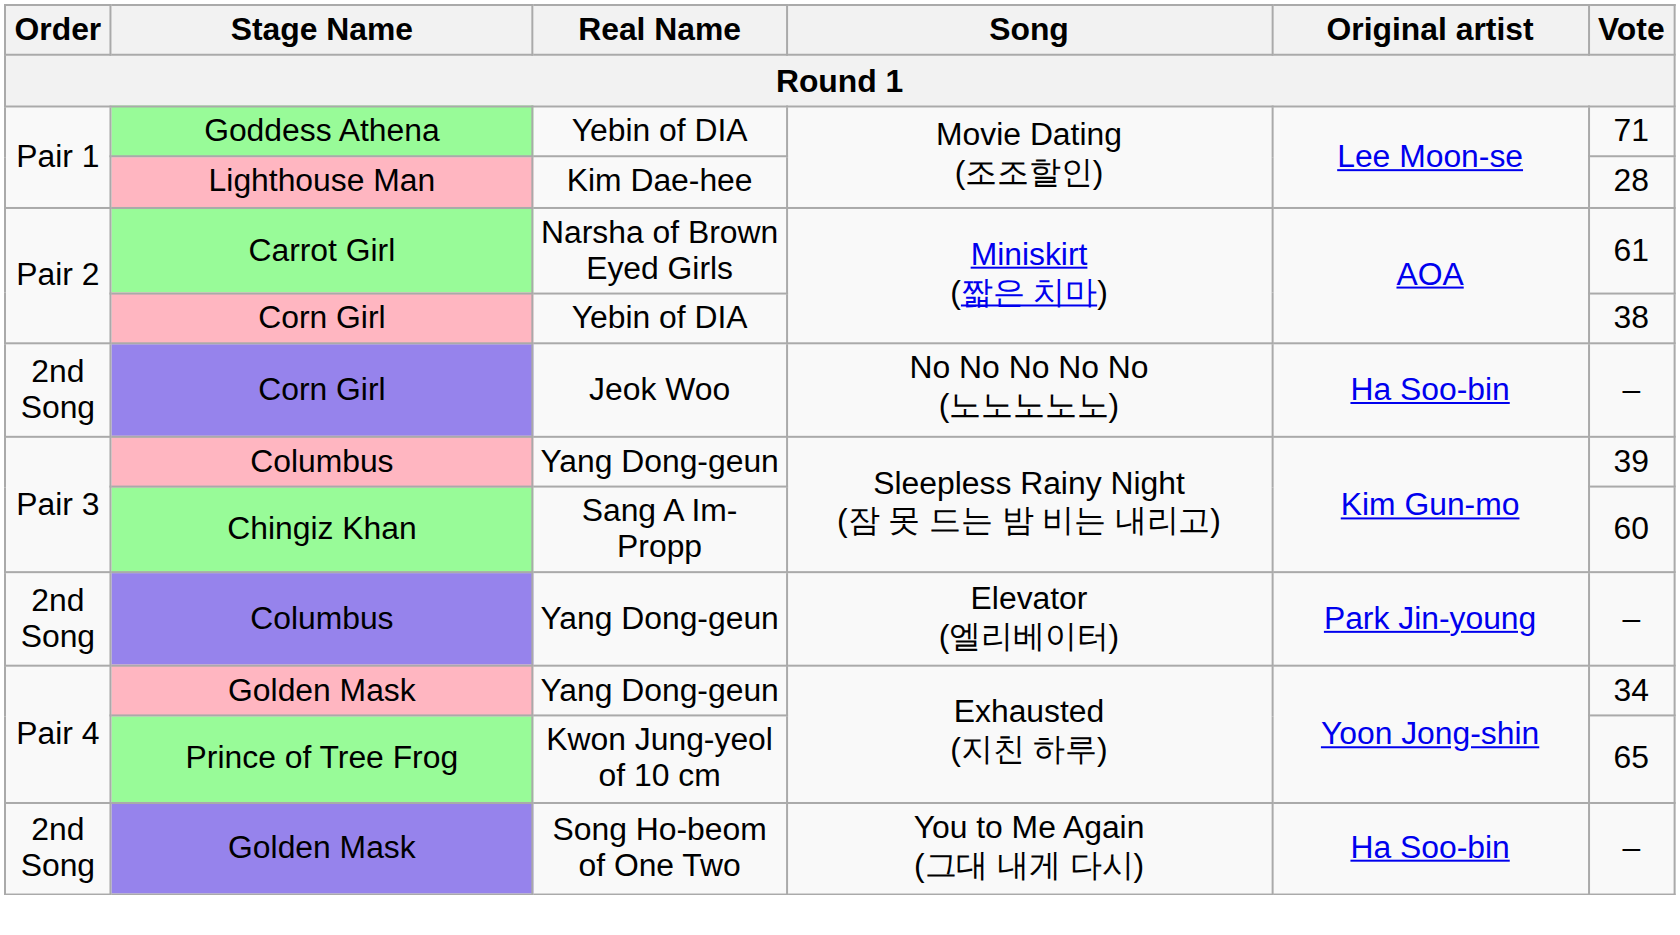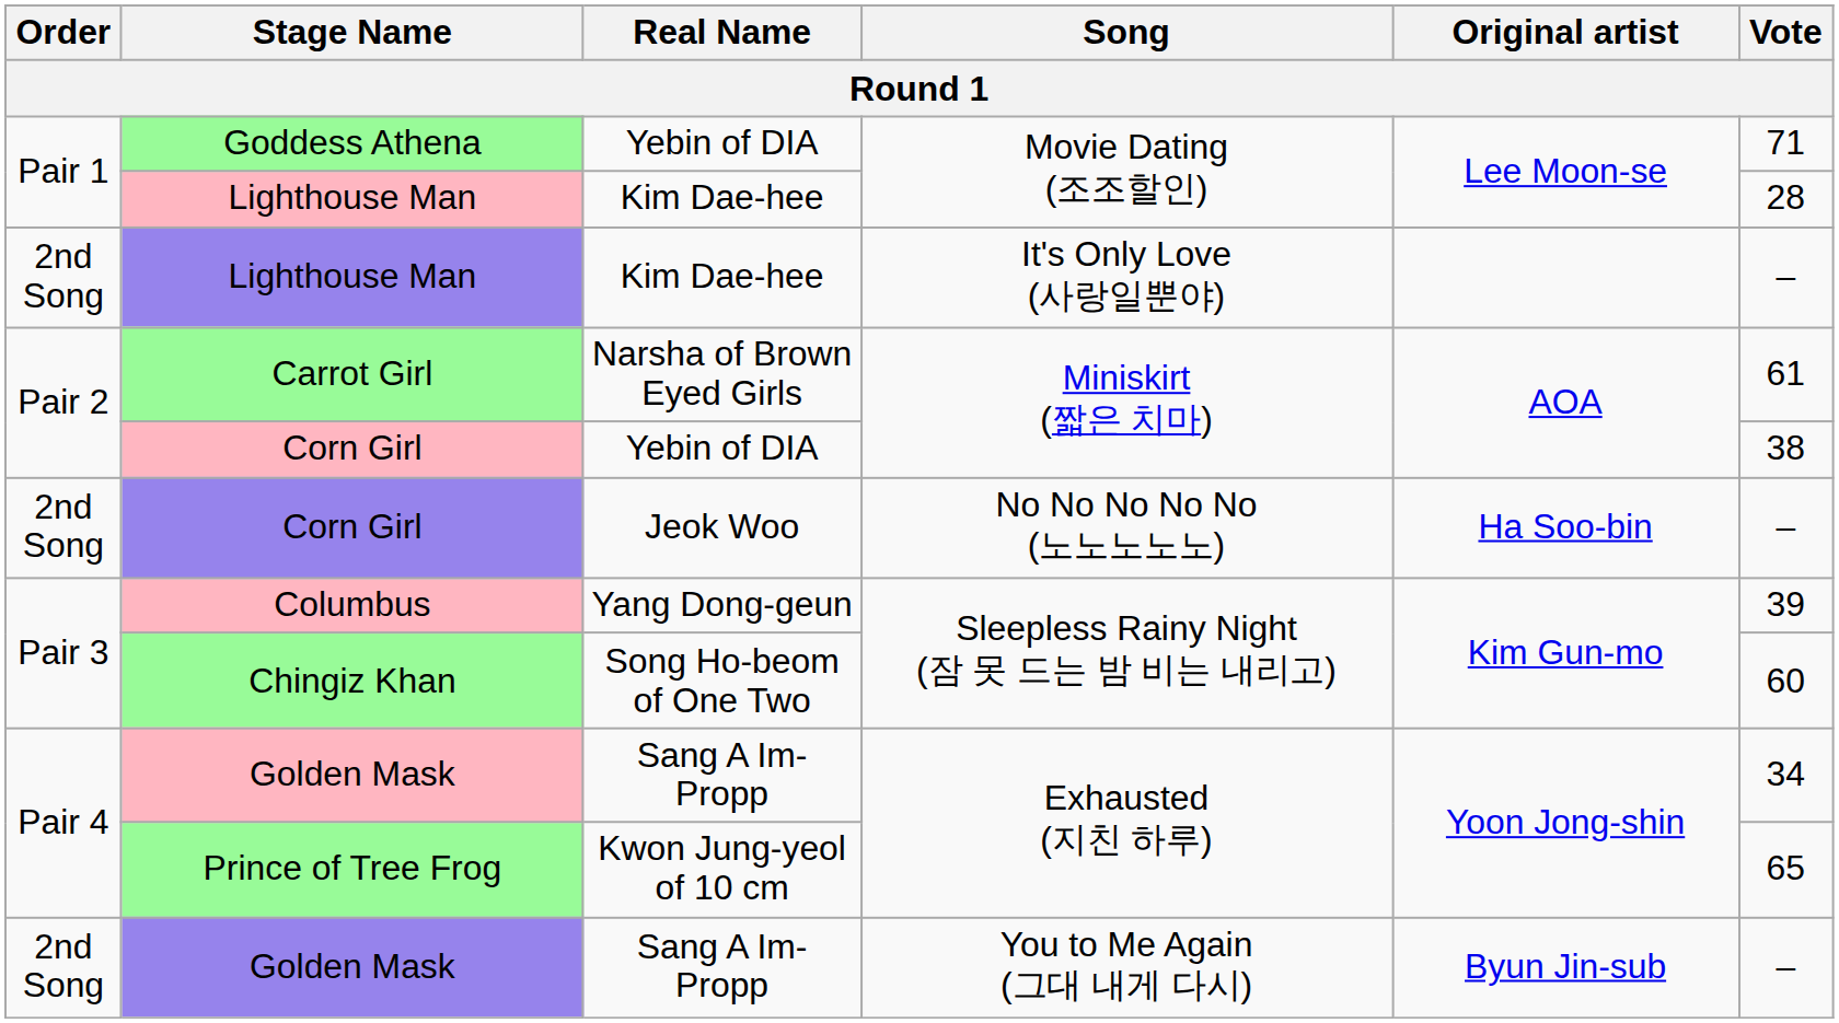 <table class="wikitable" style="text-align:center; width:95%;">
 <tr>
 <th style="width:1%;">Order</th>
 <th style="width:20%;">Stage Name</th>
 <th style="width:12%;">Real Name</th>
 <th style="width:23%;">Song</th>
 <th style="width:15%;">Original artist</th>
 <th style="width:1%;">Vote</th>
 </tr>
 <tr>
 <th colspan=6>Round 1</th>
 </tr>
 <tr>
 <td rowspan=2>Pair 1</td>
 <td bgcolor="palegreen">Goddess Athena</td>
 <td>Yebin of DIA</td>
 <td rowspan=2>Movie Dating<br>(조조할인)</td>
 <td rowspan=2><a href='#'>Lee Moon-se</a></td>
 <td>71</td>
 </tr>
 <tr>
 <td bgcolor="lightpink">Lighthouse Man</td>
 <td>Kim Dae-hee</td>
 <td>28</td>
+</tr>
+<tr>
+<td>2nd Song</td>
+<td bgcolor="#9683EC">Lighthouse Man</td>
+<td>Kim Dae-hee</td>
+<td>It's Only Love<br>(사랑일뿐야)</td>
+<td></td>
+<td>–</td>
 </tr>
 <tr>
 <td rowspan=2>Pair 2</td>
 <td bgcolor="palegreen">Carrot Girl</td>
 <td>Narsha of Brown Eyed Girls</td>
 <td rowspan=2><a href='#'>Miniskirt</a><br>(<a href='#'>짧은 치마</a>)</td>
 <td rowspan=2><a href='#'>AOA</a></td>
 <td>61</td>
 </tr>
 <tr>
 <td bgcolor="lightpink">Corn Girl</td>
 <td>Yebin of DIA</td>
 <td>38</td>
 </tr>
 <tr>
 <td>2nd Song</td>
 <td bgcolor="#9683EC">Corn Girl</td>
 <td>Jeok Woo</td>
 <td>No No No No No<br>(노노노노노)</td>
 <td><a href='#'>Ha Soo-bin</a></td>
 <td>–</td>
 </tr>
 <tr>
 <td rowspan=2>Pair 3</td>
 <td bgcolor="lightpink">Columbus</td>
 <td>Yang Dong-geun</td>
 <td rowspan=2>Sleepless Rainy Night<br>(잠 못 드는 밤 비는 내리고)</td>
 <td rowspan=2><a href='#'>Kim Gun-mo</a></td>
 <td>39</td>
 </tr>
 <tr>
 <td bgcolor="palegreen">Chingiz Khan</td>
-<td>Sang A Im-Propp</td>
+<td>Song Ho-beom of One Two</td>
 <td>60</td>
-</tr>
-<tr>
-<td>2nd Song</td>
-<td bgcolor="#9683EC">Columbus</td>
-<td>Yang Dong-geun</td>
-<td>Elevator<br>(엘리베이터)</td>
-<td><a href='#'>Park Jin-young</a></td>
-<td>–</td>
 </tr>
 <tr>
 <td rowspan=2>Pair 4</td>
 <td bgcolor="lightpink">Golden Mask</td>
-<td>Yang Dong-geun</td>
+<td>Sang A Im-Propp</td>
 <td rowspan=2>Exhausted<br>(지친 하루)</td>
 <td rowspan=2><a href='#'>Yoon Jong-shin</a></td>
 <td>34</td>
 </tr>
 <tr>
 <td bgcolor="palegreen">Prince of Tree Frog</td>
 <td>Kwon Jung-yeol of 10 cm</td>
 <td>65</td>
 </tr>
 <tr>
 <td>2nd Song</td>
 <td bgcolor="#9683EC">Golden Mask</td>
-<td>Song Ho-beom of One Two</td>
+<td>Sang A Im-Propp</td>
 <td>You to Me Again<br>(그대 내게 다시)</td>
-<td><a href='#'>Ha Soo-bin</a></td>
+<td><a href='#'>Byun Jin-sub</a></td>
 <td>–</td>
 </tr>
 </table>
